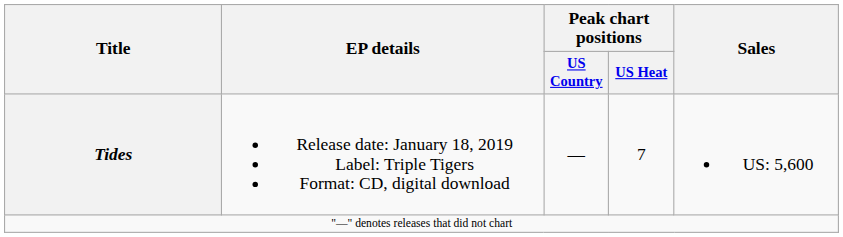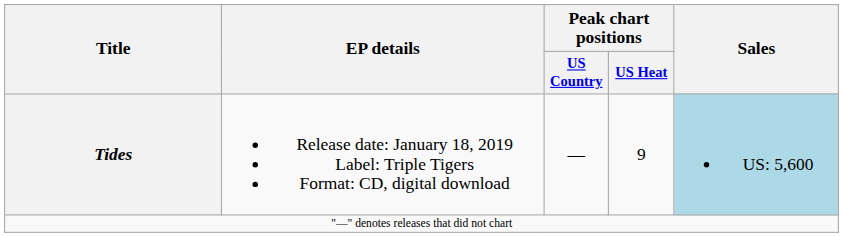 <table class="wikitable plainrowheaders" style="text-align:center">
 <tr>
 <th rowspan="2" style="width:12em;">Title</th>
 <th rowspan="2" style="width:18em;">EP details</th>
 <th colspan="2">Peak chart positions</th>
 <th rowspan="2" style="width:9em;">Sales</th>
 </tr>
 <tr style="font-size:smaller;">
 <th style="width:4em;"><a href='#'>US Country</a></th>
 <th style="width:4em;"><a href='#'>US Heat</a><br></th>
 </tr>
 <tr>
 <th scope="row"><em>Tides</em></th>
 <td><br><ul><li>Release date: January 18, 2019</li><li>Label: Triple Tigers</li><li>Format: CD, digital download</li></ul></td>
 <td>—</td>
-<td>7</td>
-<td><br><ul><li>US: 5,600</li></ul></td>
+<td>9</td>
+<td style="background: lightblue;"><br><ul><li>US: 5,600</li></ul></td>
 </tr>
 <tr>
 <td colspan="6" style="font-size:8pt">"—" denotes releases that did not chart</td>
 </tr>
 </table>
